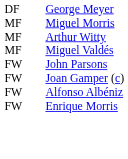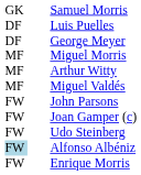 <table cellspacing="0" cellpadding="0" style="font-size:90%; margin:0.2em auto;">
 <tr>
 <th width="25"></th>
 <th width="25"></th>
+</tr>
+<tr>
+<td>GK</td>
+<td></td>
+<td> <a href='#'>Samuel Morris</a></td>
+</tr>
+<tr>
+<td>DF</td>
+<td></td>
+<td> <a href='#'>Luis Puelles</a></td>
 </tr>
 <tr>
 <td>DF</td>
 <td></td>
 <td> <a href='#'>George Meyer</a></td>
 </tr>
 <tr>
 <td>MF</td>
 <td></td>
 <td> <a href='#'>Miguel Morris</a></td>
 </tr>
 <tr>
 <td>MF</td>
 <td></td>
 <td> <a href='#'>Arthur Witty</a></td>
 </tr>
 <tr>
 <td>MF</td>
 <td></td>
 <td> <a href='#'>Miguel Valdés</a></td>
 </tr>
 <tr>
 <td>FW</td>
 <td></td>
 <td> <a href='#'>John Parsons</a></td>
 </tr>
 <tr>
 <td>FW</td>
 <td></td>
 <td> <a href='#'>Joan Gamper</a> (<a href='#'>c</a>)</td>
 </tr>
 <tr>
 <td>FW</td>
 <td></td>
+<td> <a href='#'>Udo Steinberg</a></td>
+</tr>
+<tr>
+<td style="background: lightblue;">FW</td>
+<td></td>
 <td> <a href='#'>Alfonso Albéniz</a></td>
 </tr>
 <tr>
 <td>FW</td>
 <td></td>
 <td> <a href='#'>Enrique Morris</a></td>
 </tr>
 </table>
